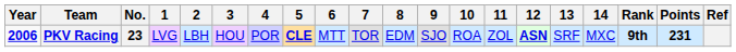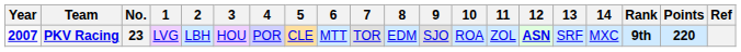 <table class="wikitable" style="text-align:center; font-size:85%">
 <tr>
 <th>Year</th>
 <th>Team</th>
 <th>No.</th>
 <th>1</th>
 <th>2</th>
 <th>3</th>
 <th>4</th>
 <th>5</th>
 <th>6</th>
 <th>7</th>
 <th>8</th>
 <th>9</th>
 <th>10</th>
 <th>11</th>
 <th>12</th>
 <th>13</th>
 <th>14</th>
 <th>Rank</th>
 <th>Points</th>
 <th>Ref</th>
 </tr>
 <tr>
-<td><strong><a href='#'>2006</a></strong></td>
+<td><strong><a href='#'>2007</a></strong></td>
 <th nowrap><a href='#'>PKV Racing</a></th>
 <th>23</th>
 <td style="background:#EFCFFF;"><a href='#'>LVG</a><br></td>
 <td style="background:#CFEAFF;"><a href='#'>LBH</a><br></td>
 <td style="background:#EFCFFF;"><a href='#'>HOU</a><br></td>
 <td style="background:#CFCFFF;"><a href='#'>POR</a><br></td>
-<td style="background:#FFDF9F;"><strong><a href='#'>CLE</a><br></strong></td>
+<td style="background:#FFDF9F;"><a href='#'>CLE</a><br></td>
 <td style="background:#CFEAFF;"><a href='#'>MTT</a><br></td>
 <td style="background:#DFDFDF;"><a href='#'>TOR</a><br></td>
 <td style="background:#CFEAFF;"><a href='#'>EDM</a><br></td>
 <td style="background:#DFDFDF;"><a href='#'>SJO</a><br></td>
 <td style="background:#CFEAFF;"><a href='#'>ROA</a><br></td>
 <td style="background:#CFEAFF;"><a href='#'>ZOL</a><br></td>
 <td style="background:#DFFFDF;"><strong><a href='#'>ASN</a><br></strong></td>
 <td style="background:#CFEAFF;"><a href='#'>SRF</a><br></td>
 <td style="background:#CFEAFF;"><a href='#'>MXC</a><br></td>
 <td style="background:#CFEAFF;"><strong>9th</strong></td>
-<td style="background:#CFEAFF;"><strong>231</strong></td>
+<td style="background:#CFEAFF;"><strong>220</strong></td>
 <th></th>
 </tr>
 </table>
